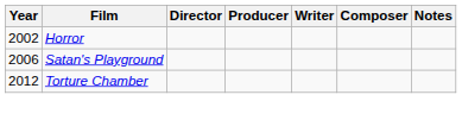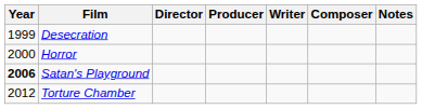 <table class="wikitable">
 <tr>
 <th>Year</th>
 <th>Film</th>
 <th>Director</th>
 <th>Producer</th>
 <th>Writer</th>
 <th>Composer</th>
 <th>Notes</th>
 </tr>
 <tr>
-<td>2002</td>
+<td>1999</td>
+<td><em><a href='#'>Desecration</a></em></td>
+<td></td>
+<td></td>
+<td></td>
+<td></td>
+<td></td>
+</tr>
+<tr>
+<td>2000</td>
 <td><em><a href='#'>Horror</a></em></td>
 <td></td>
 <td></td>
 <td></td>
 <td></td>
 <td></td>
 </tr>
 <tr>
-<td>2006</td>
+<td><strong>2006</strong></td>
 <td><em><a href='#'>Satan's Playground</a></em></td>
 <td></td>
 <td></td>
 <td></td>
 <td></td>
 <td></td>
 </tr>
 <tr>
 <td>2012</td>
 <td><em><a href='#'>Torture Chamber</a></em></td>
 <td></td>
 <td></td>
 <td></td>
 <td></td>
 <td></td>
 </tr>
 </table>
